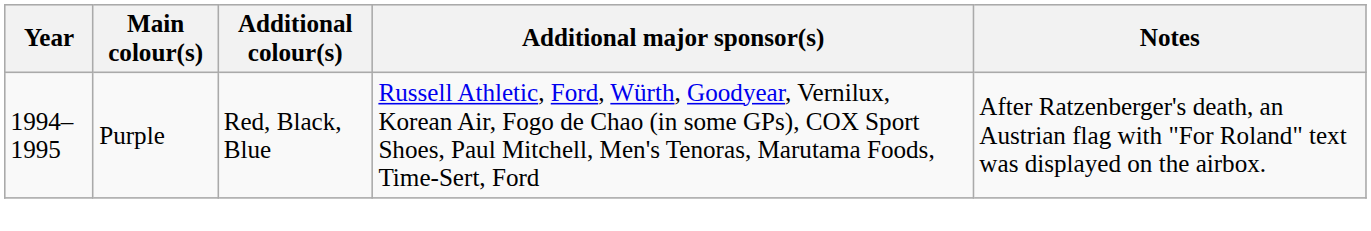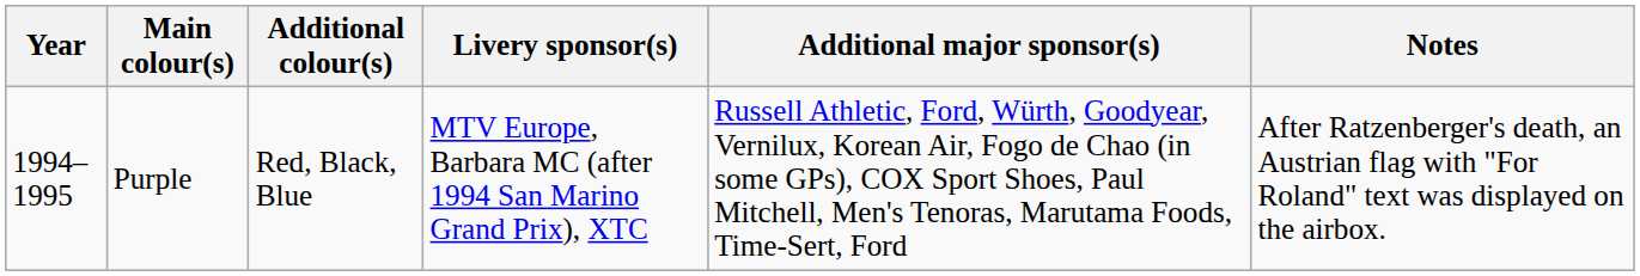 <table class="wikitable">
 <tr>
 <th>Year</th>
 <th>Main colour(s)</th>
 <th>Additional colour(s)</th>
+<th>Livery sponsor(s)</th>
 <th>Additional major sponsor(s)</th>
 <th>Notes</th>
 </tr>
 <tr>
 <td>1994–1995</td>
 <td>Purple</td>
 <td>Red, Black, Blue</td>
+<td><a href='#'>MTV Europe</a>, Barbara MC (after <a href='#'>1994 San Marino Grand Prix</a>), <a href='#'>XTC</a></td>
 <td><a href='#'>Russell Athletic</a>, <a href='#'>Ford</a>, <a href='#'>Würth</a>, <a href='#'>Goodyear</a>, Vernilux, Korean Air, Fogo de Chao (in some GPs), COX Sport Shoes, Paul Mitchell, Men's Tenoras, Marutama Foods, Time-Sert, Ford</td>
 <td>After Ratzenberger's death, an Austrian flag with "For Roland" text was displayed on the airbox.</td>
 </tr>
 </table>
